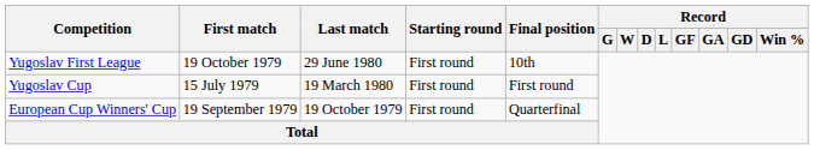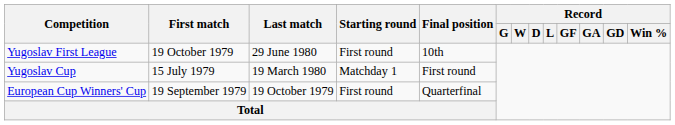 <table class="wikitable" style="text-align: center">
 <tr>
 <th rowspan="2">Competition</th>
 <th rowspan="2">First match</th>
 <th rowspan="2">Last match</th>
 <th rowspan="2">Starting round</th>
 <th rowspan="2">Final position</th>
 <th colspan="8">Record</th>
 </tr>
 <tr>
 <th>G</th>
 <th>W</th>
 <th>D</th>
 <th>L</th>
 <th>GF</th>
 <th>GA</th>
 <th>GD</th>
 <th>Win %</th>
 </tr>
 <tr>
 <td align=left><a href='#'>Yugoslav First League</a></td>
 <td align=left>19 October 1979</td>
 <td align=left>29 June 1980</td>
 <td align=left>First round</td>
 <td align=left>10th<br></td>
 </tr>
 <tr>
 <td align=left><a href='#'>Yugoslav Cup</a></td>
 <td align=left>15 July 1979</td>
 <td align=left>19 March 1980</td>
-<td align=left>First round</td>
+<td align=left>Matchday 1</td>
 <td align=left>First round<br></td>
 </tr>
 <tr>
 <td align=left><a href='#'>European Cup Winners' Cup</a></td>
 <td align=left>19 September 1979</td>
 <td align=left>19 October 1979</td>
 <td align=left>First round</td>
 <td align=left>Quarterfinal<br></td>
 </tr>
 <tr>
 <th colspan="5">Total<br></th>
 </tr>
 </table>
